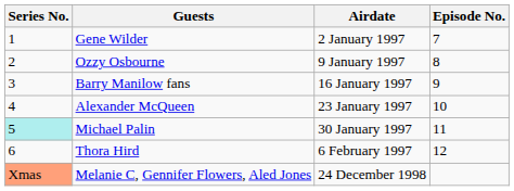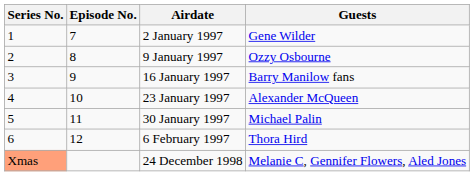 <table class="wikitable">
 <tr>
 <th>Series No.</th>
+<th>Episode No.</th>
+<th>Airdate</th>
 <th>Guests</th>
-<th>Airdate</th>
-<th>Episode No.</th>
 </tr>
 <tr>
 <td>1</td>
+<td>7</td>
+<td>2 January 1997</td>
 <td><a href='#'>Gene Wilder</a></td>
-<td>2 January 1997</td>
-<td>7</td>
 </tr>
 <tr>
 <td>2</td>
+<td>8</td>
+<td>9 January 1997</td>
 <td><a href='#'>Ozzy Osbourne</a></td>
-<td>9 January 1997</td>
-<td>8</td>
 </tr>
 <tr>
 <td>3</td>
+<td>9</td>
+<td>16 January 1997</td>
 <td><a href='#'>Barry Manilow</a> fans</td>
-<td>16 January 1997</td>
-<td>9</td>
 </tr>
 <tr>
 <td>4</td>
+<td>10</td>
+<td>23 January 1997</td>
 <td><a href='#'>Alexander McQueen</a></td>
-<td>23 January 1997</td>
-<td>10</td>
 </tr>
 <tr>
-<td style="background: paleturquoise;">5</td>
+<td>5</td>
+<td>11</td>
+<td>30 January 1997</td>
 <td><a href='#'>Michael Palin</a></td>
-<td>30 January 1997</td>
-<td>11</td>
 </tr>
 <tr>
 <td>6</td>
+<td>12</td>
+<td>6 February 1997</td>
 <td><a href='#'>Thora Hird</a></td>
-<td>6 February 1997</td>
-<td>12</td>
 </tr>
 <tr>
 <td style="background: lightsalmon;">Xmas</td>
+<td></td>
+<td>24 December 1998</td>
 <td><a href='#'>Melanie C</a>, <a href='#'>Gennifer Flowers</a>, <a href='#'>Aled Jones</a></td>
-<td>24 December 1998</td>
-<td></td>
 </tr>
 </table>
